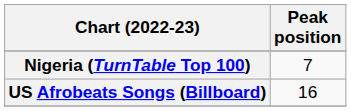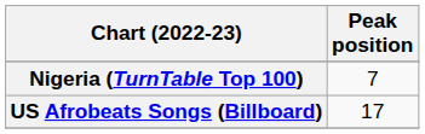 <table class="wikitable plainrowheaders sortable" style="text-align:center">
 <tr>
 <th scope="col">Chart (2022-23)</th>
 <th scope="col">Peak<br>position</th>
 </tr>
 <tr>
 </tr>
 <tr>
 <th scope="row">Nigeria (<a href='#'><em>TurnTable</em> Top 100</a>)</th>
 <td>7</td>
 </tr>
 <tr>
 <th scope="row">US <a href='#'>Afrobeats Songs</a> (<a href='#'>Billboard</a>)</th>
-<td>16</td>
+<td>17</td>
 </tr>
 <tr>
 </tr>
 </table>
